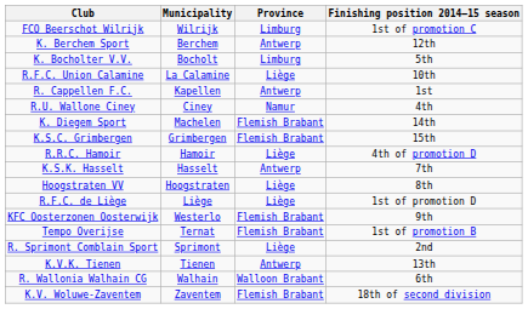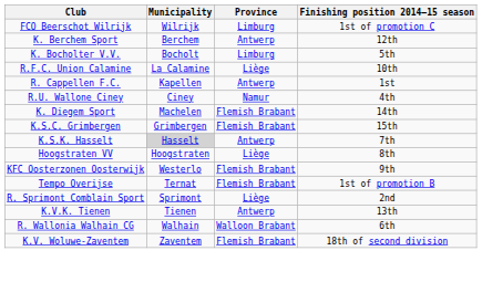 <table class="wikitable sortable" style="text-align:center;">
 <tr>
 <th>Club</th>
 <th>Municipality</th>
 <th>Province</th>
 <th>Finishing position 2014–15 season</th>
 </tr>
 <tr>
 <td><a href='#'>FCO Beerschot Wilrijk</a></td>
 <td><a href='#'>Wilrijk</a></td>
 <td><a href='#'>Limburg</a></td>
 <td>1st of <a href='#'>promotion C</a></td>
 </tr>
 <tr>
 <td><a href='#'>K. Berchem Sport</a></td>
 <td><a href='#'>Berchem</a></td>
 <td><a href='#'>Antwerp</a></td>
 <td>12th</td>
 </tr>
 <tr>
 <td><a href='#'>K. Bocholter V.V.</a></td>
 <td><a href='#'>Bocholt</a></td>
 <td><a href='#'>Limburg</a></td>
 <td>5th</td>
 </tr>
 <tr>
 <td><a href='#'>R.F.C. Union Calamine</a></td>
 <td><a href='#'>La Calamine</a></td>
 <td><a href='#'>Liège</a></td>
 <td>10th</td>
 </tr>
 <tr>
 <td><a href='#'>R. Cappellen F.C.</a></td>
 <td><a href='#'>Kapellen</a></td>
 <td><a href='#'>Antwerp</a></td>
 <td>1st</td>
 </tr>
 <tr>
 <td><a href='#'>R.U. Wallone Ciney</a></td>
 <td><a href='#'>Ciney</a></td>
 <td><a href='#'>Namur</a></td>
 <td>4th</td>
 </tr>
 <tr>
 <td><a href='#'>K. Diegem Sport</a></td>
 <td><a href='#'>Machelen</a></td>
 <td><a href='#'>Flemish Brabant</a></td>
 <td>14th</td>
 </tr>
 <tr>
 <td><a href='#'>K.S.C. Grimbergen</a></td>
 <td><a href='#'>Grimbergen</a></td>
 <td><a href='#'>Flemish Brabant</a></td>
 <td>15th</td>
 </tr>
 <tr>
-<td><a href='#'>R.R.C. Hamoir</a></td>
-<td><a href='#'>Hamoir</a></td>
-<td><a href='#'>Liège</a></td>
-<td>4th of <a href='#'>promotion D</a></td>
-</tr>
-<tr>
 <td><a href='#'>K.S.K. Hasselt</a></td>
-<td><a href='#'>Hasselt</a></td>
+<td style="background: lightgrey;"><a href='#'>Hasselt</a></td>
 <td><a href='#'>Antwerp</a></td>
 <td>7th</td>
 </tr>
 <tr>
 <td><a href='#'>Hoogstraten VV</a></td>
 <td><a href='#'>Hoogstraten</a></td>
 <td><a href='#'>Liège</a></td>
 <td>8th</td>
-</tr>
-<tr>
-<td><a href='#'>R.F.C. de Liège</a></td>
-<td><a href='#'>Liège</a></td>
-<td><a href='#'>Liège</a></td>
-<td>1st of promotion D</td>
 </tr>
 <tr>
 <td><a href='#'>KFC Oosterzonen Oosterwijk</a></td>
 <td><a href='#'>Westerlo</a></td>
 <td><a href='#'>Flemish Brabant</a></td>
 <td>9th</td>
 </tr>
 <tr>
 <td><a href='#'>Tempo Overijse</a></td>
 <td><a href='#'>Ternat</a></td>
 <td><a href='#'>Flemish Brabant</a></td>
 <td>1st of <a href='#'>promotion B</a></td>
 </tr>
 <tr>
 <td><a href='#'>R. Sprimont Comblain Sport</a></td>
 <td><a href='#'>Sprimont</a></td>
 <td><a href='#'>Liège</a></td>
 <td>2nd</td>
 </tr>
 <tr>
 <td><a href='#'>K.V.K. Tienen</a></td>
 <td><a href='#'>Tienen</a></td>
 <td><a href='#'>Antwerp</a></td>
 <td>13th</td>
 </tr>
 <tr>
 <td><a href='#'>R. Wallonia Walhain CG</a></td>
 <td><a href='#'>Walhain</a></td>
 <td><a href='#'>Walloon Brabant</a></td>
 <td>6th</td>
 </tr>
 <tr>
 <td><a href='#'>K.V. Woluwe-Zaventem</a></td>
 <td><a href='#'>Zaventem</a></td>
 <td><a href='#'>Flemish Brabant</a></td>
 <td>18th of <a href='#'>second division</a></td>
 </tr>
 </table>
